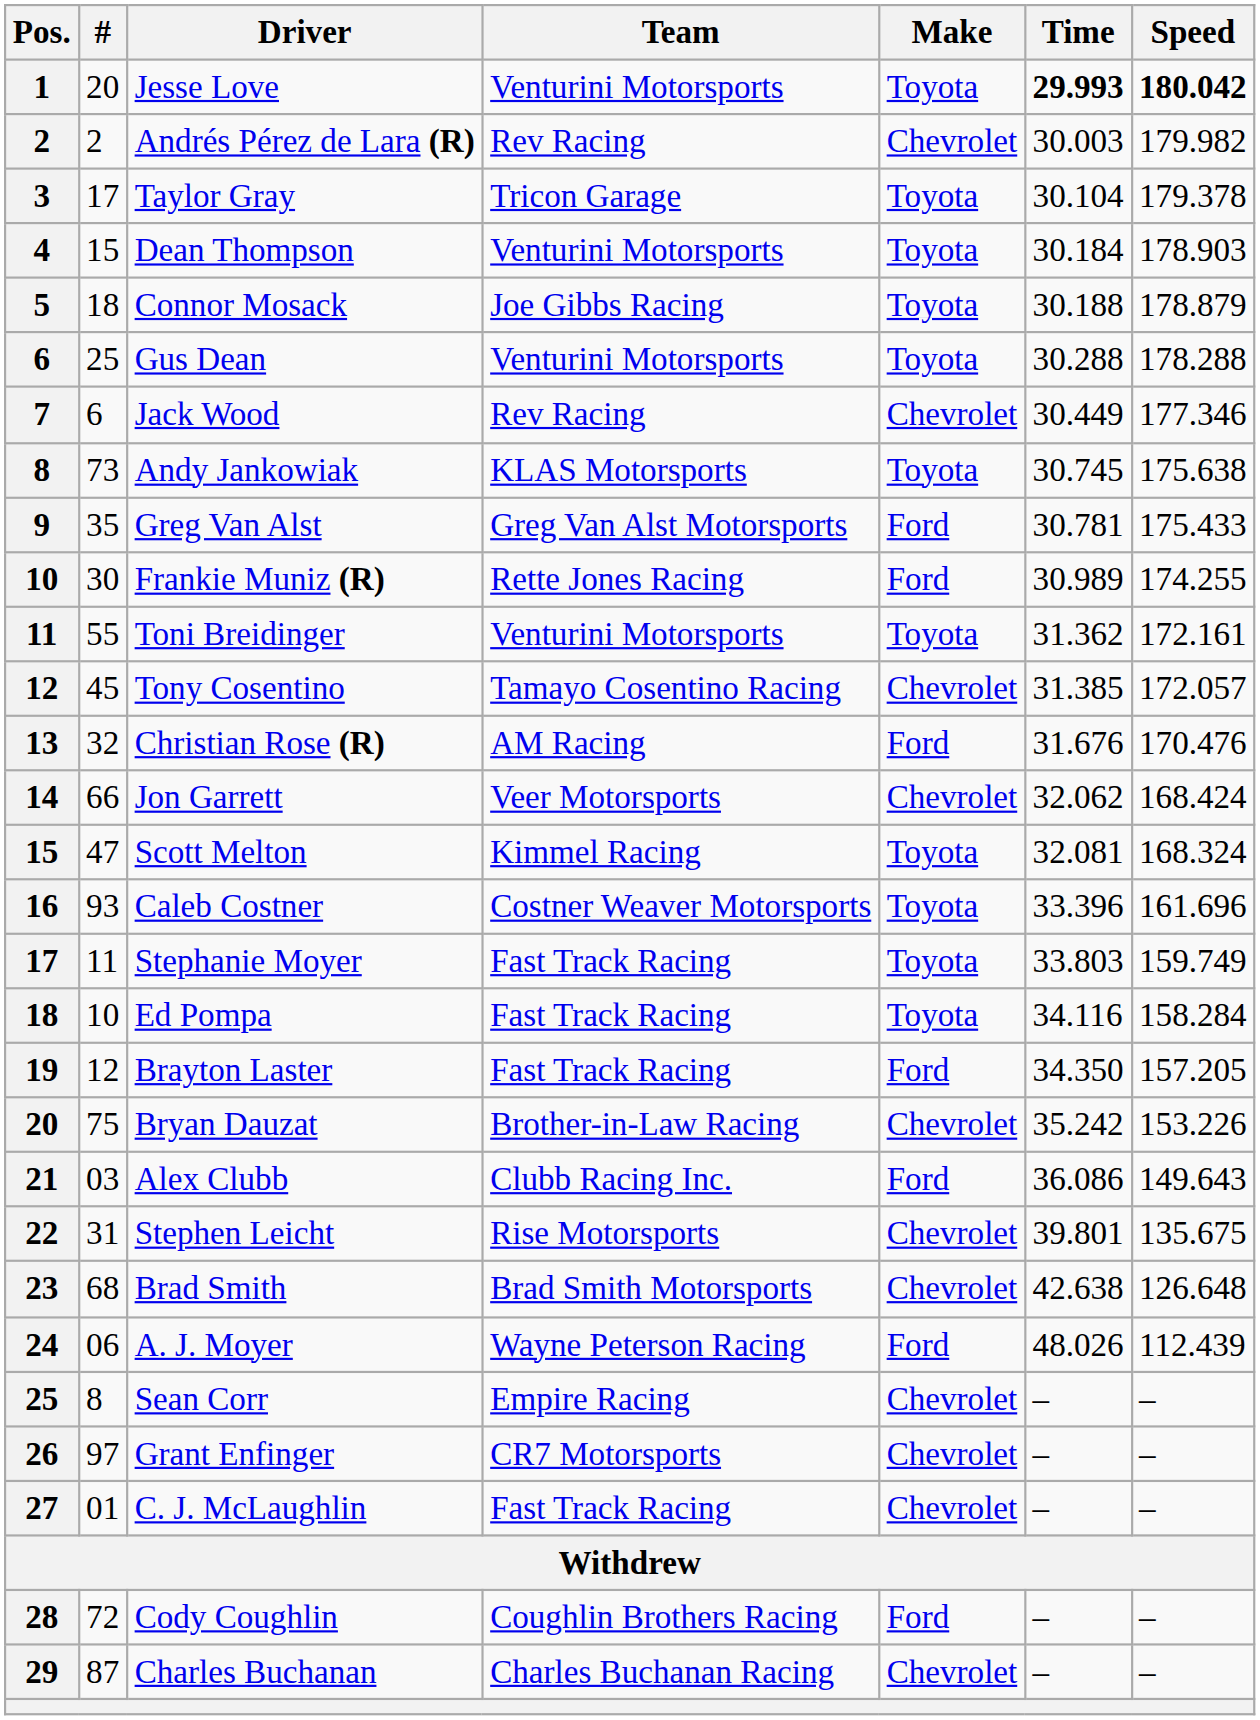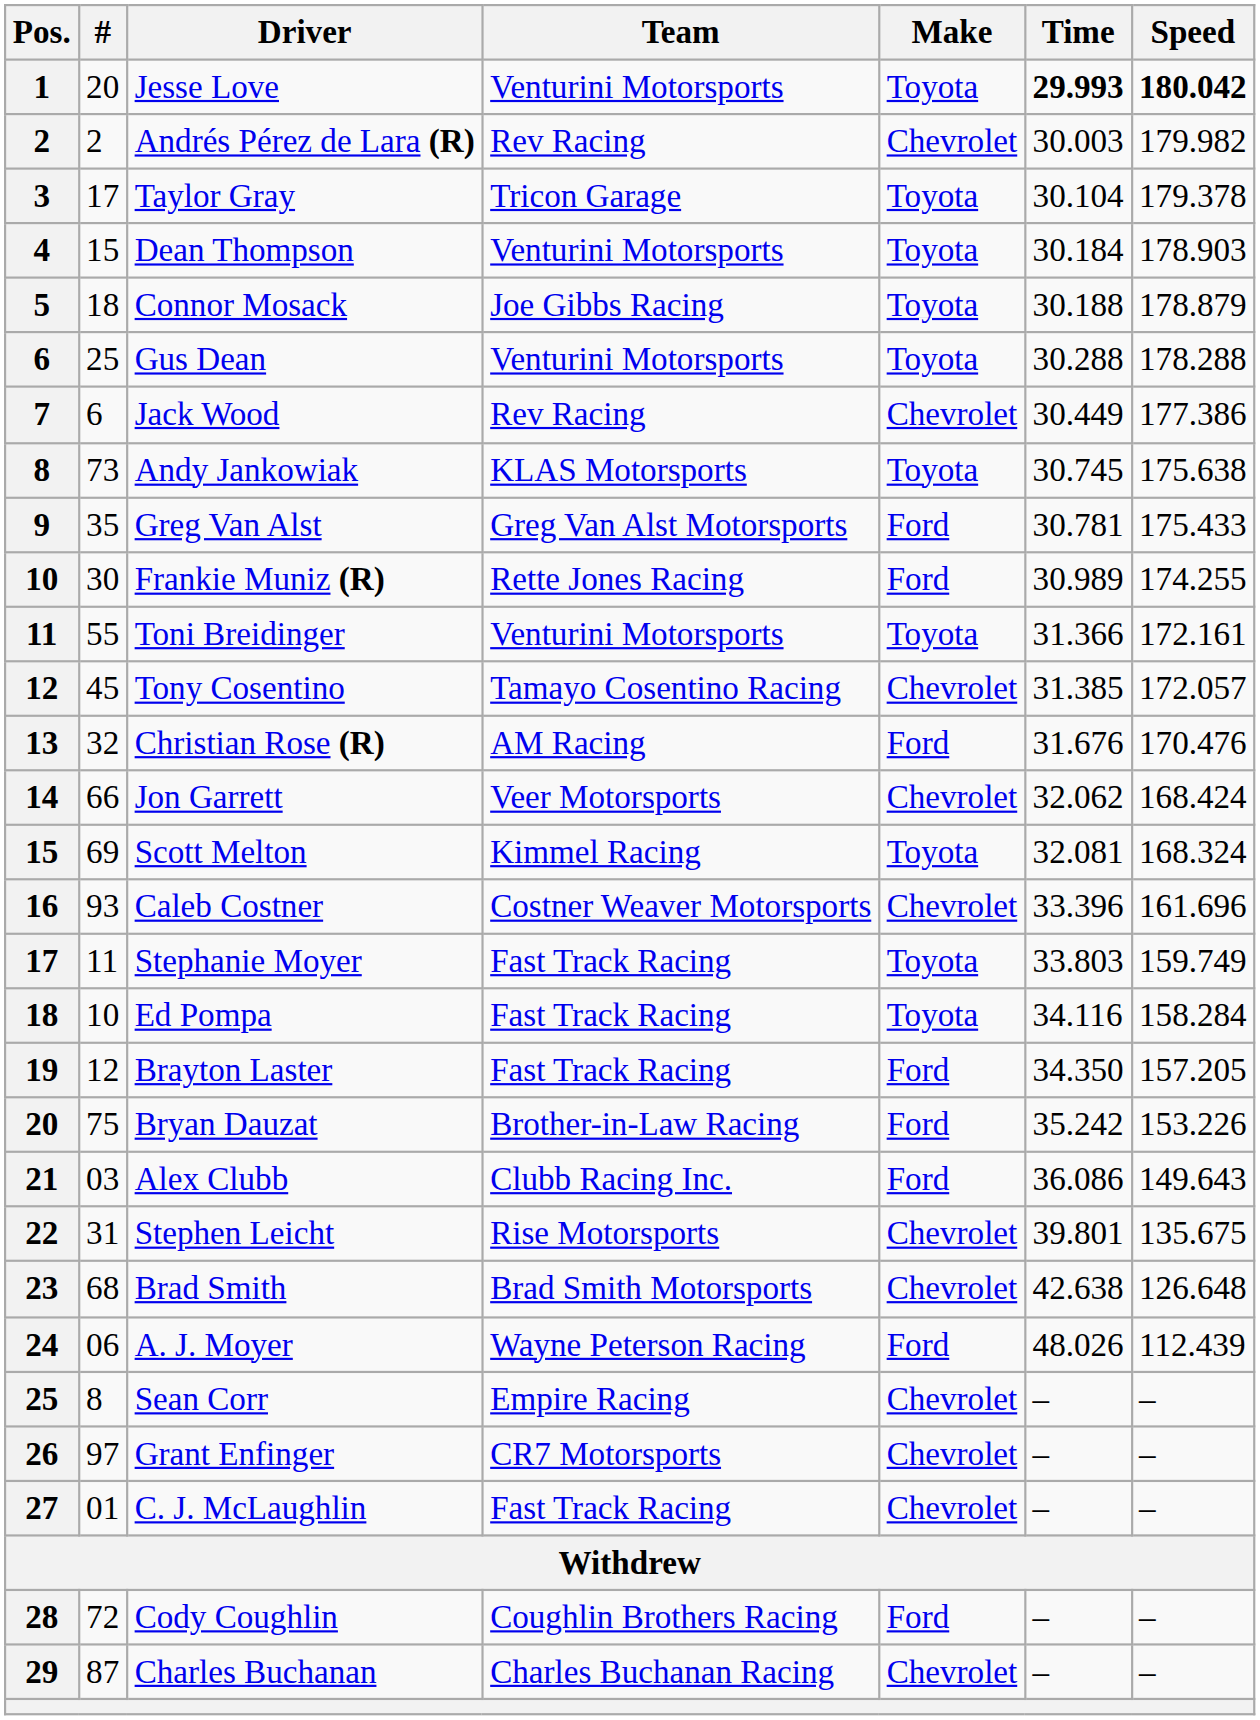 <table class="wikitable" style="font-size:95%">
 <tr>
 <th>Pos.</th>
 <th>#</th>
 <th>Driver</th>
 <th>Team</th>
 <th>Make</th>
 <th>Time</th>
 <th>Speed</th>
 </tr>
 <tr>
 <th>1</th>
 <td>20</td>
 <td><a href='#'>Jesse Love</a></td>
 <td><a href='#'>Venturini Motorsports</a></td>
 <td><a href='#'>Toyota</a></td>
 <td><strong>29.993</strong></td>
 <td><strong>180.042</strong></td>
 </tr>
 <tr>
 <th>2</th>
 <td>2</td>
 <td><a href='#'>Andrés Pérez de Lara</a> <strong>(R)</strong></td>
 <td><a href='#'>Rev Racing</a></td>
 <td><a href='#'>Chevrolet</a></td>
 <td>30.003</td>
 <td>179.982</td>
 </tr>
 <tr>
 <th>3</th>
 <td>17</td>
 <td><a href='#'>Taylor Gray</a></td>
 <td><a href='#'>Tricon Garage</a></td>
 <td><a href='#'>Toyota</a></td>
 <td>30.104</td>
 <td>179.378</td>
 </tr>
 <tr>
 <th>4</th>
 <td>15</td>
 <td><a href='#'>Dean Thompson</a></td>
 <td><a href='#'>Venturini Motorsports</a></td>
 <td><a href='#'>Toyota</a></td>
 <td>30.184</td>
 <td>178.903</td>
 </tr>
 <tr>
 <th>5</th>
 <td>18</td>
 <td><a href='#'>Connor Mosack</a></td>
 <td><a href='#'>Joe Gibbs Racing</a></td>
 <td><a href='#'>Toyota</a></td>
 <td>30.188</td>
 <td>178.879</td>
 </tr>
 <tr>
 <th>6</th>
 <td>25</td>
 <td><a href='#'>Gus Dean</a></td>
 <td><a href='#'>Venturini Motorsports</a></td>
 <td><a href='#'>Toyota</a></td>
 <td>30.288</td>
 <td>178.288</td>
 </tr>
 <tr>
 <th>7</th>
 <td>6</td>
 <td><a href='#'>Jack Wood</a></td>
 <td><a href='#'>Rev Racing</a></td>
 <td><a href='#'>Chevrolet</a></td>
 <td>30.449</td>
-<td>177.346</td>
+<td>177.386</td>
 </tr>
 <tr>
 <th>8</th>
 <td>73</td>
 <td><a href='#'>Andy Jankowiak</a></td>
 <td><a href='#'>KLAS Motorsports</a></td>
 <td><a href='#'>Toyota</a></td>
 <td>30.745</td>
 <td>175.638</td>
 </tr>
 <tr>
 <th>9</th>
 <td>35</td>
 <td><a href='#'>Greg Van Alst</a></td>
 <td><a href='#'>Greg Van Alst Motorsports</a></td>
 <td><a href='#'>Ford</a></td>
 <td>30.781</td>
 <td>175.433</td>
 </tr>
 <tr>
 <th>10</th>
 <td>30</td>
 <td><a href='#'>Frankie Muniz</a> <strong>(R)</strong></td>
 <td><a href='#'>Rette Jones Racing</a></td>
 <td><a href='#'>Ford</a></td>
 <td>30.989</td>
 <td>174.255</td>
 </tr>
 <tr>
 <th>11</th>
 <td>55</td>
 <td><a href='#'>Toni Breidinger</a></td>
 <td><a href='#'>Venturini Motorsports</a></td>
 <td><a href='#'>Toyota</a></td>
-<td>31.362</td>
+<td>31.366</td>
 <td>172.161</td>
 </tr>
 <tr>
 <th>12</th>
 <td>45</td>
 <td><a href='#'>Tony Cosentino</a></td>
 <td><a href='#'>Tamayo Cosentino Racing</a></td>
 <td><a href='#'>Chevrolet</a></td>
 <td>31.385</td>
 <td>172.057</td>
 </tr>
 <tr>
 <th>13</th>
 <td>32</td>
 <td><a href='#'>Christian Rose</a> <strong>(R)</strong></td>
 <td><a href='#'>AM Racing</a></td>
 <td><a href='#'>Ford</a></td>
 <td>31.676</td>
 <td>170.476</td>
 </tr>
 <tr>
 <th>14</th>
 <td>66</td>
 <td><a href='#'>Jon Garrett</a></td>
 <td><a href='#'>Veer Motorsports</a></td>
 <td><a href='#'>Chevrolet</a></td>
 <td>32.062</td>
 <td>168.424</td>
 </tr>
 <tr>
 <th>15</th>
-<td>47</td>
+<td>69</td>
 <td><a href='#'>Scott Melton</a></td>
 <td><a href='#'>Kimmel Racing</a></td>
 <td><a href='#'>Toyota</a></td>
 <td>32.081</td>
 <td>168.324</td>
 </tr>
 <tr>
 <th>16</th>
 <td>93</td>
 <td><a href='#'>Caleb Costner</a></td>
 <td><a href='#'>Costner Weaver Motorsports</a></td>
-<td><a href='#'>Toyota</a></td>
+<td><a href='#'>Chevrolet</a></td>
 <td>33.396</td>
 <td>161.696</td>
 </tr>
 <tr>
 <th>17</th>
 <td>11</td>
 <td><a href='#'>Stephanie Moyer</a></td>
 <td><a href='#'>Fast Track Racing</a></td>
 <td><a href='#'>Toyota</a></td>
 <td>33.803</td>
 <td>159.749</td>
 </tr>
 <tr>
 <th>18</th>
 <td>10</td>
 <td><a href='#'>Ed Pompa</a></td>
 <td><a href='#'>Fast Track Racing</a></td>
 <td><a href='#'>Toyota</a></td>
 <td>34.116</td>
 <td>158.284</td>
 </tr>
 <tr>
 <th>19</th>
 <td>12</td>
 <td><a href='#'>Brayton Laster</a></td>
 <td><a href='#'>Fast Track Racing</a></td>
 <td><a href='#'>Ford</a></td>
 <td>34.350</td>
 <td>157.205</td>
 </tr>
 <tr>
 <th>20</th>
 <td>75</td>
 <td><a href='#'>Bryan Dauzat</a></td>
 <td><a href='#'>Brother-in-Law Racing</a></td>
-<td><a href='#'>Chevrolet</a></td>
+<td><a href='#'>Ford</a></td>
 <td>35.242</td>
 <td>153.226</td>
 </tr>
 <tr>
 <th>21</th>
 <td>03</td>
 <td><a href='#'>Alex Clubb</a></td>
 <td><a href='#'>Clubb Racing Inc.</a></td>
 <td><a href='#'>Ford</a></td>
 <td>36.086</td>
 <td>149.643</td>
 </tr>
 <tr>
 <th>22</th>
 <td>31</td>
 <td><a href='#'>Stephen Leicht</a></td>
 <td><a href='#'>Rise Motorsports</a></td>
 <td><a href='#'>Chevrolet</a></td>
 <td>39.801</td>
 <td>135.675</td>
 </tr>
 <tr>
 <th>23</th>
 <td>68</td>
 <td><a href='#'>Brad Smith</a></td>
 <td><a href='#'>Brad Smith Motorsports</a></td>
 <td><a href='#'>Chevrolet</a></td>
 <td>42.638</td>
 <td>126.648</td>
 </tr>
 <tr>
 <th>24</th>
 <td>06</td>
 <td><a href='#'>A. J. Moyer</a></td>
 <td><a href='#'>Wayne Peterson Racing</a></td>
 <td><a href='#'>Ford</a></td>
 <td>48.026</td>
 <td>112.439</td>
 </tr>
 <tr>
 <th>25</th>
 <td>8</td>
 <td><a href='#'>Sean Corr</a></td>
 <td><a href='#'>Empire Racing</a></td>
 <td><a href='#'>Chevrolet</a></td>
 <td>–</td>
 <td>–</td>
 </tr>
 <tr>
 <th>26</th>
 <td>97</td>
 <td><a href='#'>Grant Enfinger</a></td>
 <td><a href='#'>CR7 Motorsports</a></td>
 <td><a href='#'>Chevrolet</a></td>
 <td>–</td>
 <td>–</td>
 </tr>
 <tr>
 <th>27</th>
 <td>01</td>
 <td><a href='#'>C. J. McLaughlin</a></td>
 <td><a href='#'>Fast Track Racing</a></td>
 <td><a href='#'>Chevrolet</a></td>
 <td>–</td>
 <td>–</td>
 </tr>
 <tr>
 <th colspan="7">Withdrew</th>
 </tr>
 <tr>
 <th>28</th>
 <td>72</td>
 <td><a href='#'>Cody Coughlin</a></td>
 <td><a href='#'>Coughlin Brothers Racing</a></td>
 <td><a href='#'>Ford</a></td>
 <td>–</td>
 <td>–</td>
 </tr>
 <tr>
 <th>29</th>
 <td>87</td>
 <td><a href='#'>Charles Buchanan</a></td>
 <td><a href='#'>Charles Buchanan Racing</a></td>
 <td><a href='#'>Chevrolet</a></td>
 <td>–</td>
 <td>–</td>
 </tr>
 <tr>
 <th colspan="7"></th>
 </tr>
 </table>
